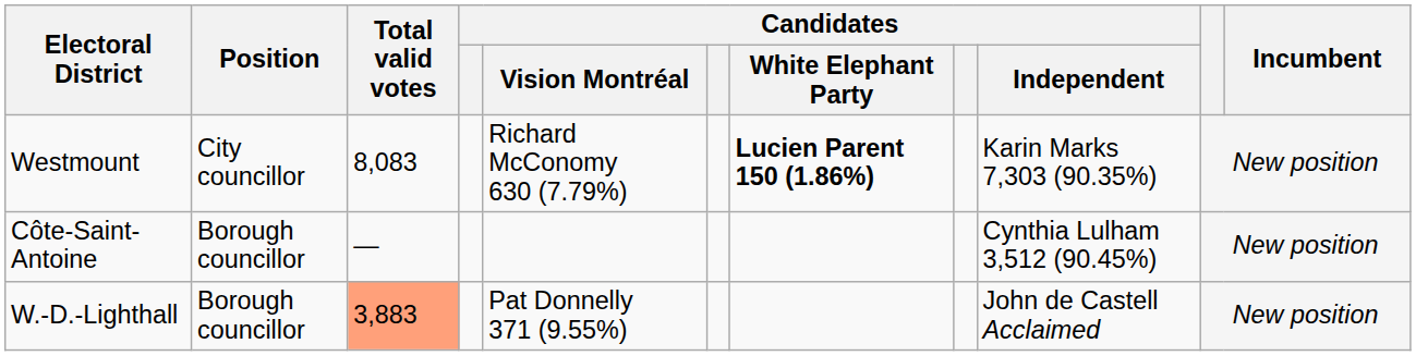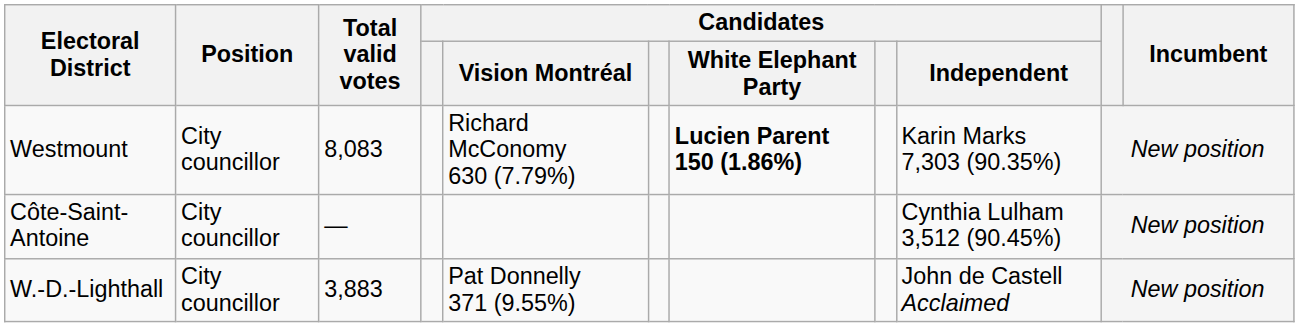 <table class="wikitable" width="100%">
 <tr>
 <th width=10% rowspan=2>Electoral District</th>
 <th width=8% rowspan=2>Position</th>
 <th width=6% rowspan=2>Total valid votes</th>
 <th colspan=6>Candidates</th>
 <th width=1% rowspan=2> </th>
 <th width=10% rowspan=2>Incumbent</th>
 </tr>
 <tr>
 <th width=1% > </th>
 <th width=12% >Vision Montréal</th>
 <th width=1% > </th>
 <th width=12% >White Elephant Party</th>
 <th width=1% > </th>
 <th width=12% >Independent</th>
 </tr>
 <tr>
 <td>Westmount</td>
 <td>City councillor</td>
 <td>8,083</td>
 <td></td>
 <td>Richard McConomy<br>630 (7.79%)</td>
 <td></td>
 <td><strong>Lucien Parent<br>150 (1.86%)</strong></td>
 <td> </td>
 <td>Karin Marks<br>7,303 (90.35%)</td>
 <td colspan="2" style="background:whitesmoke; text-align:center;"><em>New position</em></td>
 </tr>
 <tr>
 <td>Côte-Saint-Antoine</td>
-<td>Borough councillor</td>
+<td>City councillor</td>
 <td>—</td>
 <td></td>
 <td></td>
 <td></td>
 <td></td>
 <td> </td>
 <td>Cynthia Lulham<br>3,512 (90.45%)</td>
 <td colspan="2" style="background:whitesmoke; text-align:center;"><em>New position</em></td>
 </tr>
 <tr>
 <td>W.-D.-Lighthall</td>
-<td>Borough councillor</td>
-<td style="background: lightsalmon;">3,883</td>
+<td>City councillor</td>
+<td>3,883</td>
 <td></td>
 <td>Pat Donnelly<br>371 (9.55%)</td>
 <td></td>
 <td></td>
 <td> </td>
 <td>John de Castell<br><em>Acclaimed</em></td>
 <td colspan="2" style="background:whitesmoke; text-align:center;"><em>New position</em></td>
 </tr>
 </table>
